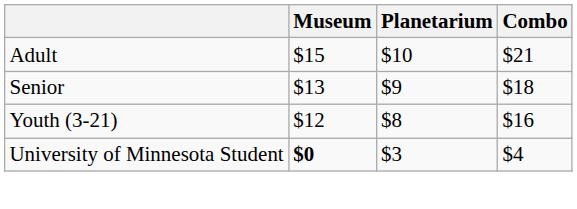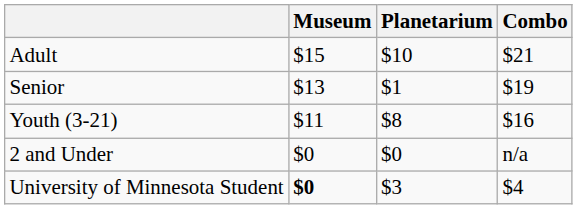 <table class="wikitable">
 <tr>
 <th></th>
 <th>Museum </th>
 <th>Planetarium</th>
 <th>Combo</th>
 </tr>
 <tr>
 <td>Adult</td>
 <td>$15</td>
 <td>$10</td>
 <td>$21</td>
 </tr>
 <tr>
 <td>Senior</td>
 <td>$13</td>
-<td>$9</td>
-<td>$18</td>
+<td>$1</td>
+<td>$19</td>
 </tr>
 <tr>
 <td>Youth (3-21)</td>
-<td>$12</td>
+<td>$11</td>
 <td>$8</td>
 <td>$16</td>
+</tr>
+<tr>
+<td>2 and Under</td>
+<td>$0</td>
+<td>$0</td>
+<td>n/a</td>
 </tr>
 <tr>
 <td>University of Minnesota Student</td>
 <td><strong>$0</strong></td>
 <td>$3</td>
 <td>$4</td>
 </tr>
 </table>
